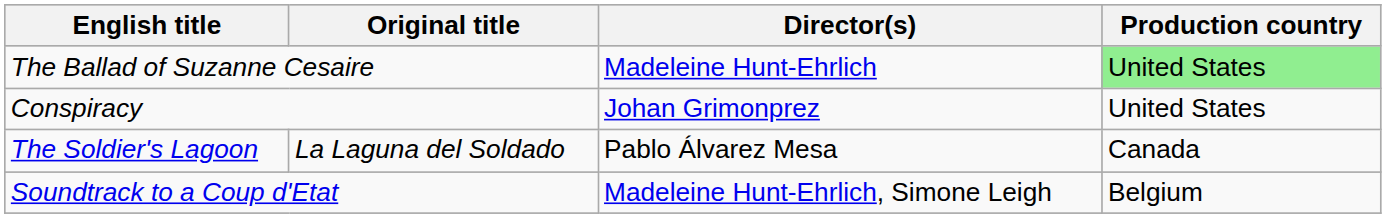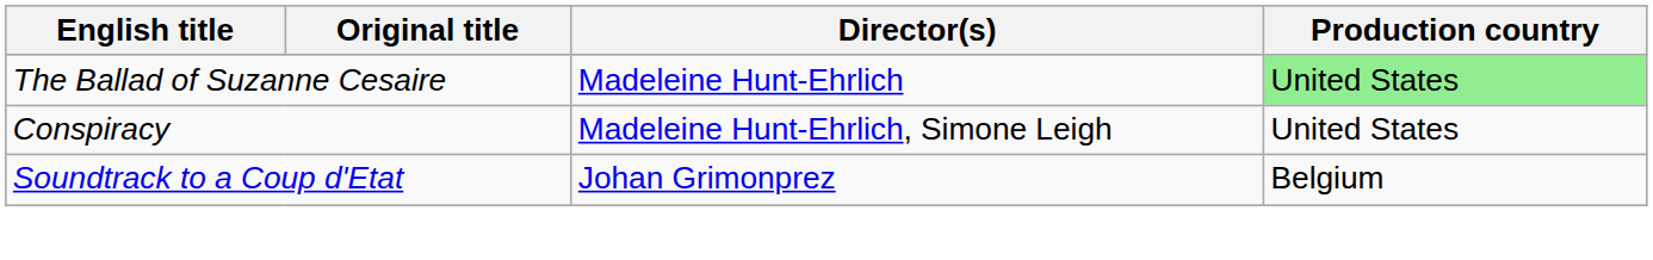 <table class="wikitable" style="width:95%; margin-bottom:2px">
 <tr>
 <th>English title</th>
 <th>Original title</th>
 <th>Director(s)</th>
 <th>Production country</th>
 </tr>
 <tr>
 <td colspan=2><em>The Ballad of Suzanne Cesaire</em></td>
 <td><a href='#'>Madeleine Hunt-Ehrlich</a></td>
 <td style="background: lightgreen;">United States</td>
 </tr>
 <tr>
 <td colspan=2><em>Conspiracy</em></td>
-<td><a href='#'>Johan Grimonprez</a></td>
+<td><a href='#'>Madeleine Hunt-Ehrlich</a>, Simone Leigh</td>
 <td>United States</td>
 </tr>
 <tr>
-<td><em><a href='#'>The Soldier's Lagoon</a></em></td>
-<td><em>La Laguna del Soldado</em></td>
-<td>Pablo Álvarez Mesa</td>
-<td>Canada</td>
-</tr>
-<tr>
 <td colspan=2><em><a href='#'>Soundtrack to a Coup d'Etat</a></em></td>
-<td><a href='#'>Madeleine Hunt-Ehrlich</a>, Simone Leigh</td>
+<td><a href='#'>Johan Grimonprez</a></td>
 <td>Belgium</td>
 </tr>
 </table>
